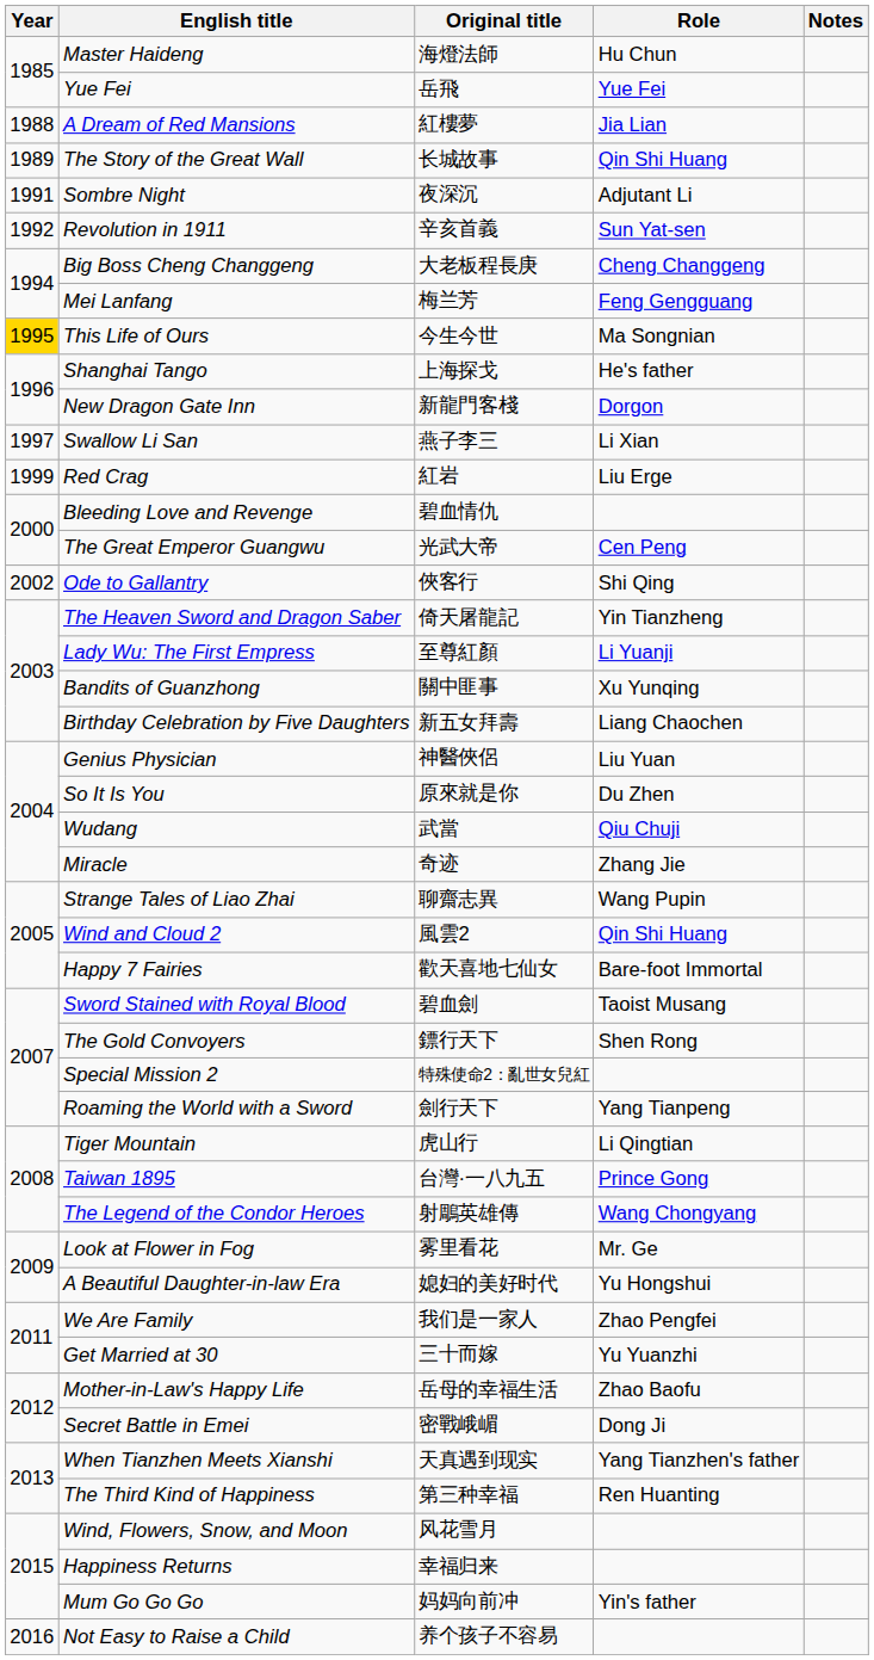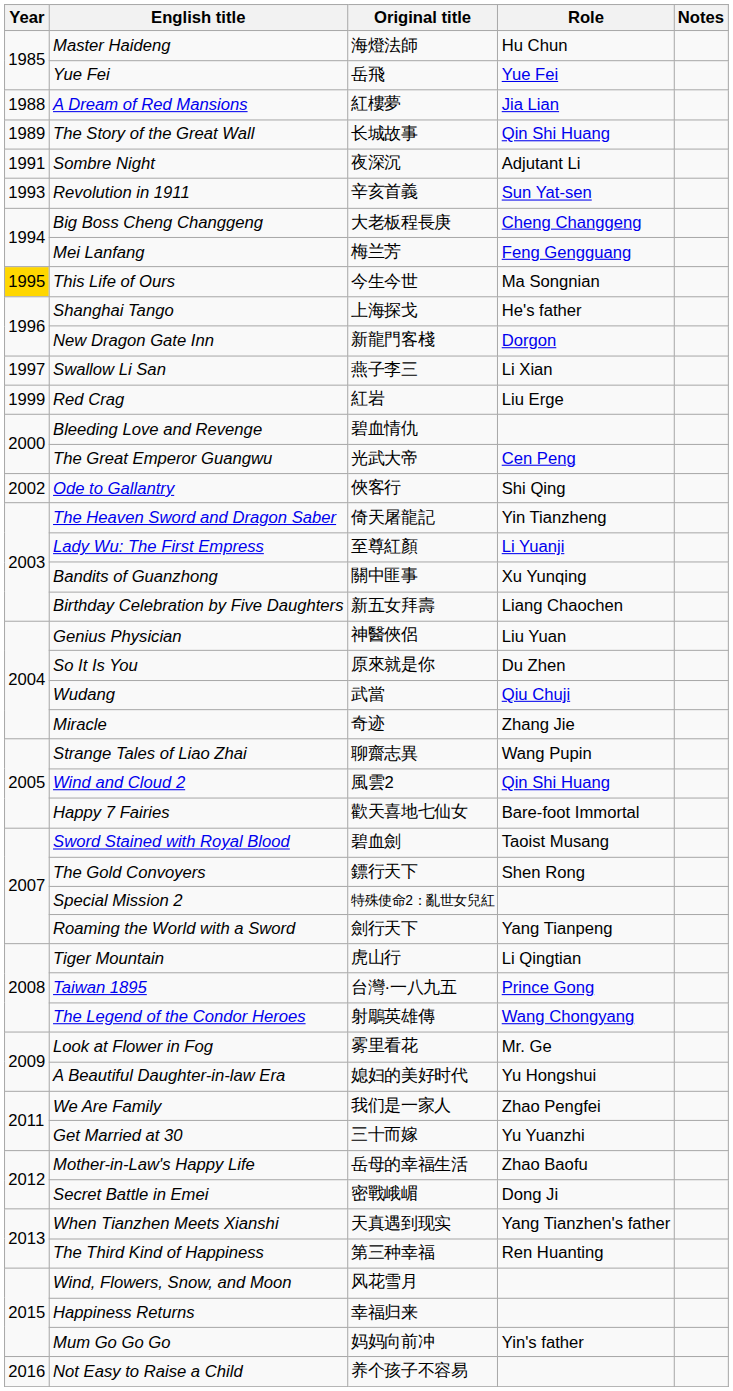 <table class="wikitable sortable">
 <tr>
 <th>Year</th>
 <th>English title</th>
 <th>Original title</th>
 <th>Role</th>
 <th class="unsortable">Notes</th>
 </tr>
 <tr>
 <td rowspan=2>1985</td>
 <td><em>Master Haideng</em></td>
 <td>海燈法師</td>
 <td>Hu Chun</td>
 <td></td>
 </tr>
 <tr>
 <td><em>Yue Fei</em></td>
 <td>岳飛</td>
 <td><a href='#'>Yue Fei</a></td>
 <td></td>
 </tr>
 <tr>
 <td>1988</td>
 <td><em><a href='#'>A Dream of Red Mansions</a></em></td>
 <td>紅樓夢</td>
 <td><a href='#'>Jia Lian</a></td>
 <td></td>
 </tr>
 <tr>
 <td>1989</td>
 <td><em>The Story of the Great Wall</em></td>
 <td>长城故事</td>
 <td><a href='#'>Qin Shi Huang</a></td>
 <td></td>
 </tr>
 <tr>
 <td>1991</td>
 <td><em>Sombre Night</em></td>
 <td>夜深沉</td>
 <td>Adjutant Li</td>
 <td></td>
 </tr>
 <tr>
-<td>1992</td>
+<td>1993</td>
 <td><em>Revolution in 1911</em></td>
 <td>辛亥首義</td>
 <td><a href='#'>Sun Yat-sen</a></td>
 <td></td>
 </tr>
 <tr>
 <td rowspan=2>1994</td>
 <td><em>Big Boss Cheng Changgeng</em></td>
 <td>大老板程長庚</td>
 <td><a href='#'>Cheng Changgeng</a></td>
 <td></td>
 </tr>
 <tr>
 <td><em>Mei Lanfang</em></td>
 <td>梅兰芳</td>
 <td><a href='#'>Feng Gengguang</a></td>
 <td></td>
 </tr>
 <tr>
 <td style="background: gold;">1995</td>
 <td><em>This Life of Ours</em></td>
 <td>今生今世</td>
 <td>Ma Songnian</td>
 <td></td>
 </tr>
 <tr>
 <td rowspan=2>1996</td>
 <td><em>Shanghai Tango</em></td>
 <td>上海探戈</td>
 <td>He's father</td>
 <td></td>
 </tr>
 <tr>
 <td><em>New Dragon Gate Inn</em></td>
 <td>新龍門客棧</td>
 <td><a href='#'>Dorgon</a></td>
 <td></td>
 </tr>
 <tr>
 <td>1997</td>
 <td><em>Swallow Li San</em></td>
 <td>燕子李三</td>
 <td>Li Xian</td>
 <td></td>
 </tr>
 <tr>
 <td>1999</td>
 <td><em>Red Crag</em></td>
 <td>紅岩</td>
 <td>Liu Erge</td>
 <td></td>
 </tr>
 <tr>
 <td rowspan=2>2000</td>
 <td><em>Bleeding Love and Revenge</em></td>
 <td>碧血情仇</td>
 <td></td>
 <td></td>
 </tr>
 <tr>
 <td><em>The Great Emperor Guangwu</em></td>
 <td>光武大帝</td>
 <td><a href='#'>Cen Peng</a></td>
 <td></td>
 </tr>
 <tr>
 <td>2002</td>
 <td><em><a href='#'>Ode to Gallantry</a></em></td>
 <td>俠客行</td>
 <td>Shi Qing</td>
 <td></td>
 </tr>
 <tr>
 <td rowspan=4>2003</td>
 <td><em><a href='#'>The Heaven Sword and Dragon Saber</a></em></td>
 <td>倚天屠龍記</td>
 <td>Yin Tianzheng</td>
 <td></td>
 </tr>
 <tr>
 <td><em><a href='#'>Lady Wu: The First Empress</a></em></td>
 <td>至尊紅顏</td>
 <td><a href='#'>Li Yuanji</a></td>
 <td></td>
 </tr>
 <tr>
 <td><em>Bandits of Guanzhong</em></td>
 <td>關中匪事</td>
 <td>Xu Yunqing</td>
 <td></td>
 </tr>
 <tr>
 <td><em>Birthday Celebration by Five Daughters</em></td>
 <td>新五女拜壽</td>
 <td>Liang Chaochen</td>
 <td></td>
 </tr>
 <tr>
 <td rowspan=4>2004</td>
 <td><em>Genius Physician</em></td>
 <td>神醫俠侶</td>
 <td>Liu Yuan</td>
 <td></td>
 </tr>
 <tr>
 <td><em>So It Is You</em></td>
 <td>原來就是你</td>
 <td>Du Zhen</td>
 <td></td>
 </tr>
 <tr>
 <td><em>Wudang</em></td>
 <td>武當</td>
 <td><a href='#'>Qiu Chuji</a></td>
 <td></td>
 </tr>
 <tr>
 <td><em>Miracle</em></td>
 <td>奇迹</td>
 <td>Zhang Jie</td>
 <td></td>
 </tr>
 <tr>
 <td rowspan=3>2005</td>
 <td><em>Strange Tales of Liao Zhai</em></td>
 <td>聊齋志異</td>
 <td>Wang Pupin</td>
 <td></td>
 </tr>
 <tr>
 <td><em><a href='#'>Wind and Cloud 2</a></em></td>
 <td>風雲2</td>
 <td><a href='#'>Qin Shi Huang</a></td>
 <td></td>
 </tr>
 <tr>
 <td><em>Happy 7 Fairies</em></td>
 <td>歡天喜地七仙女</td>
 <td>Bare-foot Immortal</td>
 <td></td>
 </tr>
 <tr>
 <td rowspan=4>2007</td>
 <td><em><a href='#'>Sword Stained with Royal Blood</a></em></td>
 <td>碧血劍</td>
 <td>Taoist Musang</td>
 <td></td>
 </tr>
 <tr>
 <td><em>The Gold Convoyers</em></td>
 <td>鏢行天下</td>
 <td>Shen Rong</td>
 <td></td>
 </tr>
 <tr>
 <td><em>Special Mission 2</em></td>
 <td><small>特殊使命2：亂世女兒紅</small></td>
 <td></td>
 <td></td>
 </tr>
 <tr>
 <td><em>Roaming the World with a Sword</em></td>
 <td>劍行天下</td>
 <td>Yang Tianpeng</td>
 <td></td>
 </tr>
 <tr>
 <td rowspan=3>2008</td>
 <td><em>Tiger Mountain</em></td>
 <td>虎山行</td>
 <td>Li Qingtian</td>
 <td></td>
 </tr>
 <tr>
 <td><em><a href='#'>Taiwan 1895</a></em></td>
 <td>台灣·一八九五</td>
 <td><a href='#'>Prince Gong</a></td>
 <td></td>
 </tr>
 <tr>
 <td><em><a href='#'>The Legend of the Condor Heroes</a></em></td>
 <td>射鵰英雄傳</td>
 <td><a href='#'>Wang Chongyang</a></td>
 <td></td>
 </tr>
 <tr>
 <td rowspan=2>2009</td>
 <td><em>Look at Flower in Fog</em></td>
 <td>雾里看花</td>
 <td>Mr. Ge</td>
 <td></td>
 </tr>
 <tr>
 <td><em>A Beautiful Daughter-in-law Era</em></td>
 <td>媳妇的美好时代</td>
 <td>Yu Hongshui</td>
 <td></td>
 </tr>
 <tr>
 <td rowspan=2>2011</td>
 <td><em>We Are Family</em></td>
 <td>我们是一家人</td>
 <td>Zhao Pengfei</td>
 <td></td>
 </tr>
 <tr>
 <td><em>Get Married at 30</em></td>
 <td>三十而嫁</td>
 <td>Yu Yuanzhi</td>
 <td></td>
 </tr>
 <tr>
 <td rowspan=2>2012</td>
 <td><em>Mother-in-Law's Happy Life</em></td>
 <td>岳母的幸福生活</td>
 <td>Zhao Baofu</td>
 <td></td>
 </tr>
 <tr>
 <td><em>Secret Battle in Emei</em></td>
 <td>密戰峨嵋</td>
 <td>Dong Ji</td>
 <td></td>
 </tr>
 <tr>
 <td rowspan=2>2013</td>
 <td><em>When Tianzhen Meets Xianshi</em></td>
 <td>天真遇到现实</td>
 <td>Yang Tianzhen's father</td>
 <td></td>
 </tr>
 <tr>
 <td><em>The Third Kind of Happiness</em></td>
 <td>第三种幸福</td>
 <td>Ren Huanting</td>
 <td></td>
 </tr>
 <tr>
 <td rowspan=3>2015</td>
 <td><em>Wind, Flowers, Snow, and Moon</em></td>
 <td>风花雪月</td>
 <td></td>
 <td></td>
 </tr>
 <tr>
 <td><em>Happiness Returns</em></td>
 <td>幸福归来</td>
 <td></td>
 <td></td>
 </tr>
 <tr>
 <td><em>Mum Go Go Go</em></td>
 <td>妈妈向前冲</td>
 <td>Yin's father</td>
 <td></td>
 </tr>
 <tr>
 <td>2016</td>
 <td><em>Not Easy to Raise a Child</em></td>
 <td>养个孩子不容易</td>
 <td></td>
 <td></td>
 </tr>
 </table>
